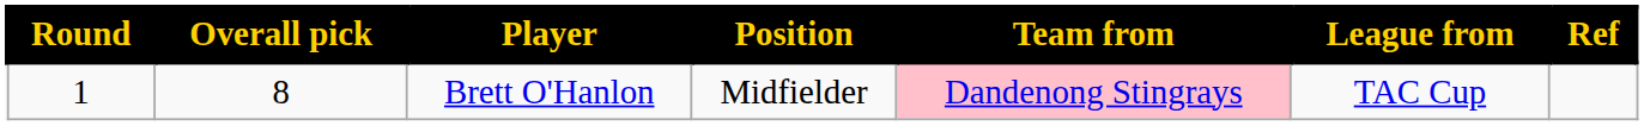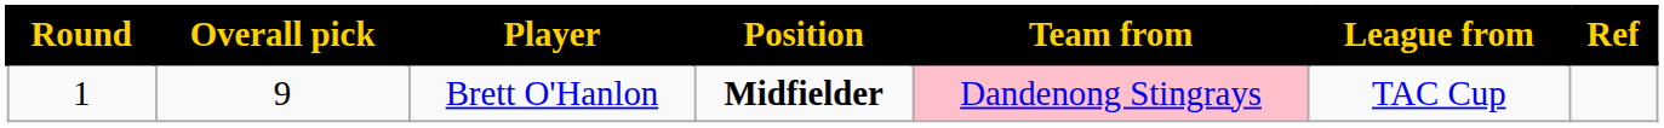 <table class="wikitable" style="text-align:center; font-size:100%; width:60%;">
 <tr>
 <th style="background:black; color:#FED102; border: solid black 2px;">Round</th>
 <th style="background:black; color:#FED102; border: solid black 2px;">Overall pick</th>
 <th style="background:black; color:#FED102; border: solid black 2px;">Player</th>
 <th style="background:black; color:#FED102; border: solid black 2px;">Position</th>
 <th style="background:black; color:#FED102; border: solid black 2px;">Team from</th>
 <th style="background:black; color:#FED102; border: solid black 2px;">League from</th>
 <th style="background:black; color:#FED102; border: solid black 2px;">Ref</th>
 </tr>
 <tr>
 <td>1</td>
-<td>8</td>
+<td>9</td>
 <td><a href='#'>Brett O'Hanlon</a></td>
-<td>Midfielder</td>
+<td><strong>Midfielder</strong></td>
 <td style="background: pink;"><a href='#'>Dandenong Stingrays</a></td>
 <td><a href='#'>TAC Cup</a></td>
 <td></td>
 </tr>
 </table>
